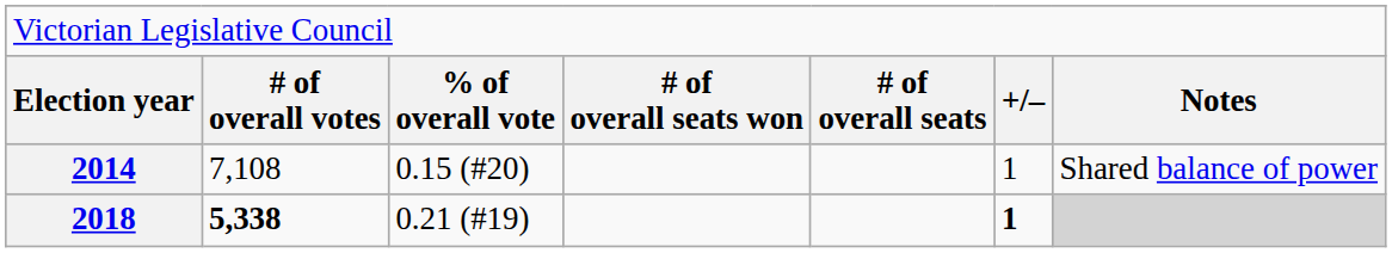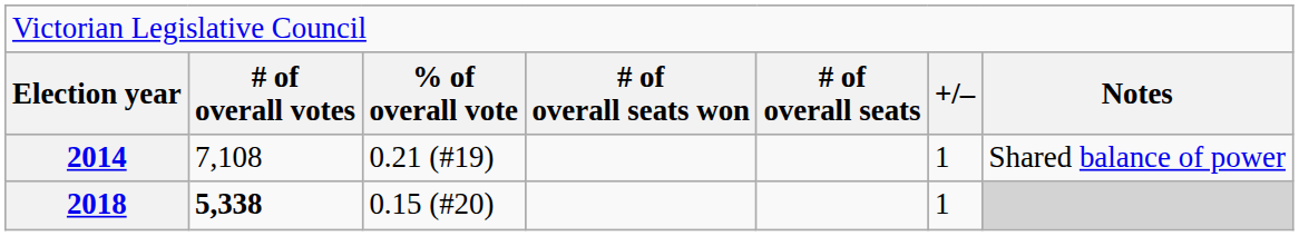 <table class=wikitable>
 <tr>
 <td colspan=7><a href='#'>Victorian Legislative Council</a></td>
 </tr>
 <tr>
 <th>Election year</th>
 <th># of<br>overall votes</th>
 <th>% of<br>overall vote</th>
 <th># of<br>overall seats won</th>
 <th># of<br>overall seats</th>
 <th>+/–</th>
 <th>Notes</th>
 </tr>
 <tr>
 <th><a href='#'>2014</a></th>
 <td>7,108</td>
-<td>0.15 (#20)</td>
+<td>0.21 (#19)</td>
 <td></td>
 <td></td>
 <td> 1</td>
 <td>Shared <a href='#'>balance of power</a></td>
 </tr>
 <tr>
 <th><a href='#'>2018</a></th>
 <td><strong>5,338</strong></td>
-<td>0.21 (#19)</td>
+<td>0.15 (#20)</td>
 <td></td>
 <td></td>
-<td><strong> 1</strong></td>
+<td> 1</td>
 <td style="background:lightgrey;"></td>
 </tr>
 </table>
